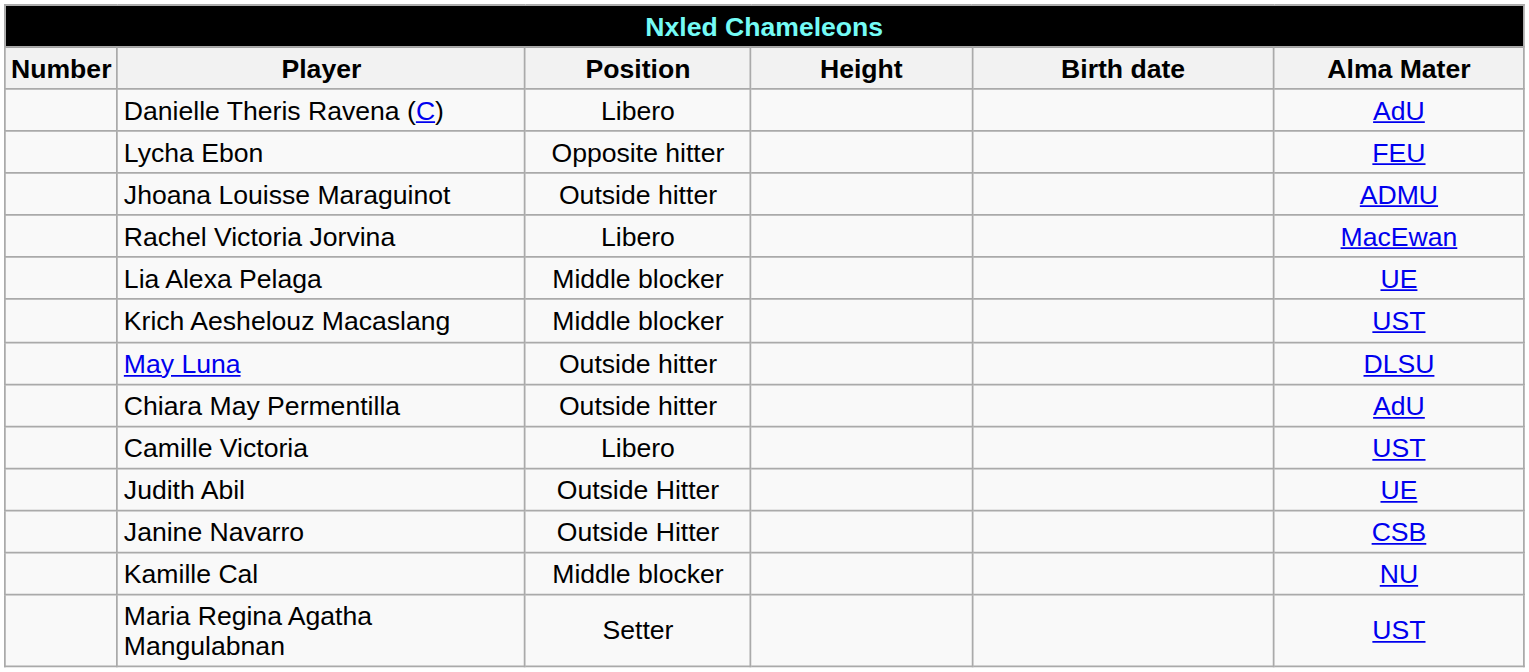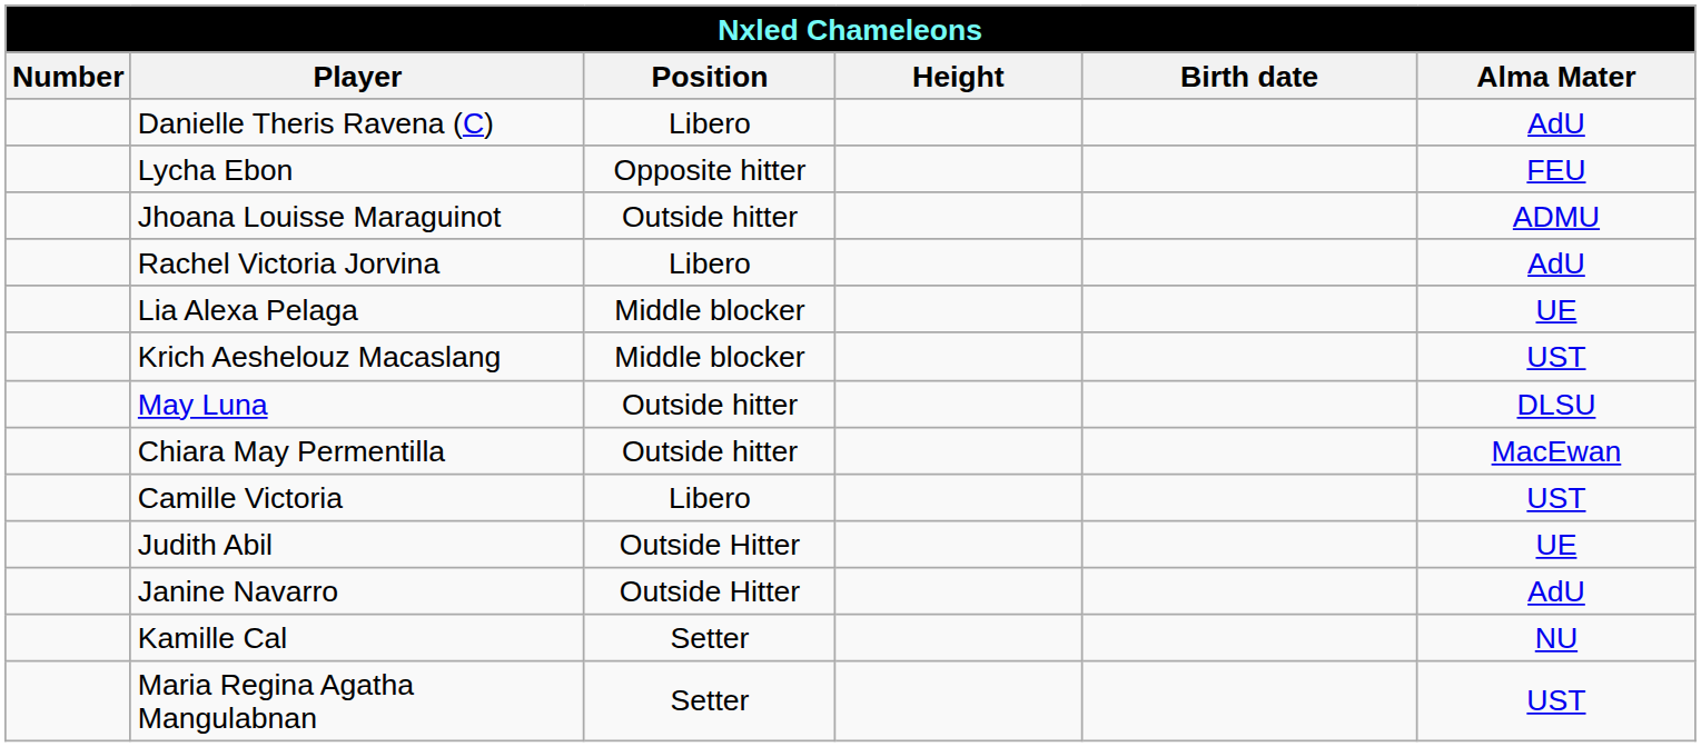 <table class="wikitable sortable" style="font-size:95%; text-align:left;">
 <tr>
 <th colspan="6" style= "background:black; color:#74FBF5; text-align: center"><strong>Nxled Chameleons</strong></th>
 </tr>
 <tr style="background:#FFFFFF;">
 <th style= "align=center; width:1em;">Number</th>
 <th style= "align=center;width:17em;">Player</th>
 <th style= "align=center; width:9em;">Position</th>
 <th style= "align=center; width:9em;">Height</th>
 <th style= "align=center;width:13em;">Birth date</th>
 <th style= "align=center; width:10em;">Alma Mater</th>
 </tr>
 <tr align=center>
 <td></td>
 <td align=left> Danielle Theris Ravena (<a href='#'>C</a>)</td>
 <td>Libero</td>
 <td></td>
 <td align=right></td>
 <td align=center><a href='#'>AdU</a></td>
 </tr>
 <tr align=center>
 <td></td>
 <td align=left> Lycha Ebon</td>
 <td>Opposite hitter</td>
 <td></td>
 <td align=right></td>
 <td align=center><a href='#'>FEU</a></td>
 </tr>
 <tr align=center>
 <td></td>
 <td align=left> Jhoana Louisse Maraguinot</td>
 <td>Outside hitter</td>
 <td></td>
 <td align=right></td>
 <td align=center><a href='#'>ADMU</a></td>
 </tr>
 <tr align=center>
 <td></td>
 <td align=left> Rachel Victoria Jorvina</td>
 <td>Libero</td>
 <td></td>
 <td align=right></td>
-<td align=center><a href='#'>MacEwan</a></td>
+<td align=center><a href='#'>AdU</a></td>
 </tr>
 <tr align=center>
 <td></td>
 <td align=left> Lia Alexa Pelaga</td>
 <td>Middle blocker</td>
 <td></td>
 <td align=right></td>
 <td align=center><a href='#'>UE</a></td>
 </tr>
 <tr align=center>
 <td></td>
 <td align=left> Krich Aeshelouz Macaslang</td>
 <td>Middle blocker</td>
 <td></td>
 <td align=right></td>
 <td align=center><a href='#'>UST</a></td>
 </tr>
 <tr align=center>
 <td></td>
 <td align=left> <a href='#'>May Luna</a></td>
 <td>Outside hitter</td>
 <td></td>
 <td align=right></td>
 <td><a href='#'>DLSU</a></td>
 </tr>
 <tr align=center>
 <td></td>
 <td align=left> Chiara May Permentilla</td>
 <td>Outside hitter</td>
 <td></td>
 <td align=right></td>
-<td align=center><a href='#'>AdU</a></td>
+<td align=center><a href='#'>MacEwan</a></td>
 </tr>
 <tr align=center>
 <td></td>
 <td align=left> Camille Victoria</td>
 <td>Libero</td>
 <td></td>
 <td align=right></td>
 <td align=center><a href='#'>UST</a></td>
 </tr>
 <tr align=center>
 <td></td>
 <td align=left> Judith Abil</td>
 <td>Outside Hitter</td>
 <td></td>
 <td align=right></td>
 <td><a href='#'>UE</a></td>
 </tr>
 <tr align=center>
 <td></td>
 <td align=left> Janine Navarro</td>
 <td>Outside Hitter</td>
 <td></td>
 <td align=right></td>
-<td><a href='#'>CSB</a></td>
+<td align=center><a href='#'>AdU</a></td>
 </tr>
 <tr align=center>
 <td></td>
 <td align=left> Kamille Cal</td>
-<td>Middle blocker</td>
+<td>Setter</td>
 <td></td>
 <td align=right></td>
 <td align=center><a href='#'>NU</a></td>
 </tr>
 <tr align=center>
 <td></td>
 <td align=left> Maria Regina Agatha Mangulabnan</td>
 <td>Setter</td>
 <td></td>
 <td align=right></td>
 <td><a href='#'>UST</a></td>
 </tr>
 </table>
